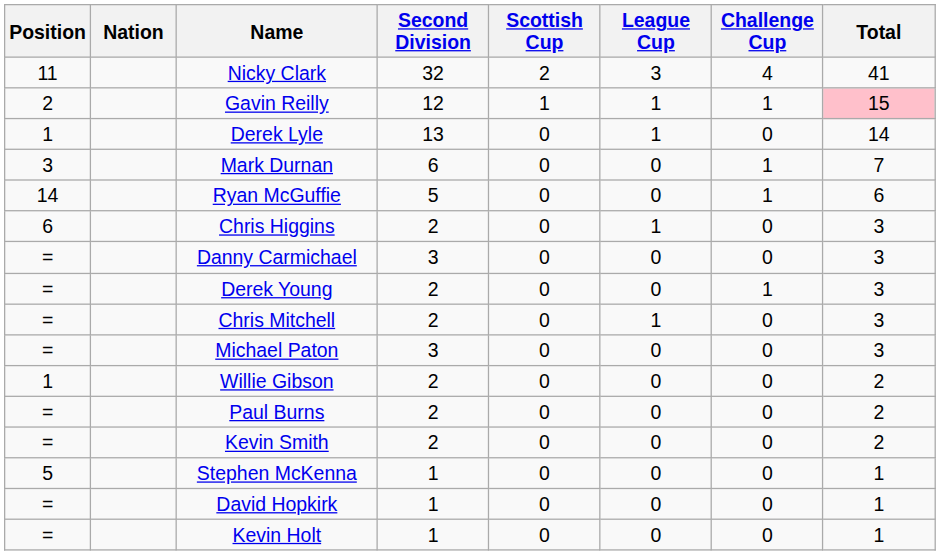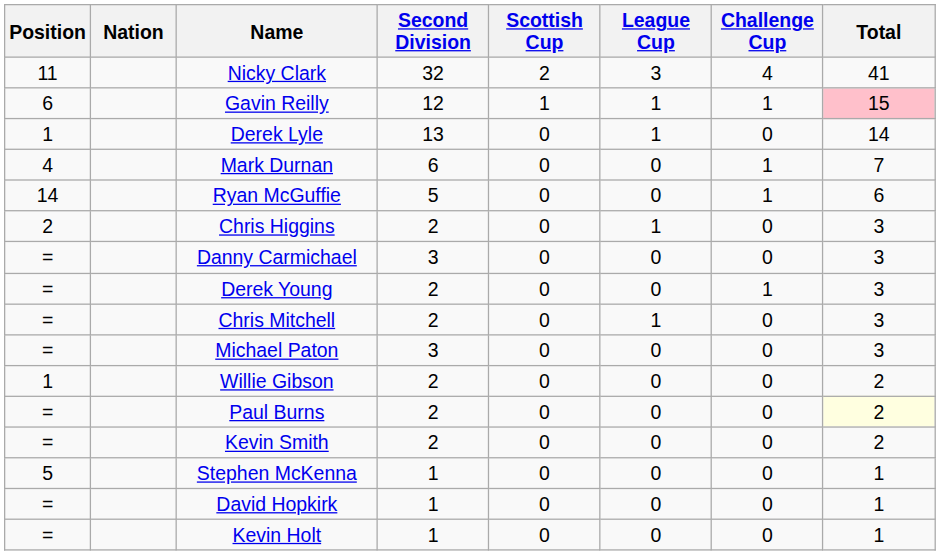 <table class="wikitable" style="font-size: 95%; text-align: center;">
 <tr>
 <th width=60>Position</th>
 <th width=60>Nation</th>
 <th width=150>Name</th>
 <th width=80><a href='#'>Second Division</a></th>
 <th width=80><a href='#'>Scottish Cup</a></th>
 <th width=80><a href='#'>League Cup</a></th>
 <th width=80><a href='#'>Challenge Cup</a></th>
 <th width=80>Total</th>
 </tr>
 <tr>
 <td>11</td>
 <td></td>
 <td><a href='#'>Nicky Clark</a></td>
 <td>32</td>
 <td>2</td>
 <td>3</td>
 <td>4</td>
 <td>41</td>
 </tr>
 <tr>
-<td>2</td>
+<td>6</td>
 <td></td>
 <td><a href='#'>Gavin Reilly</a></td>
 <td>12</td>
 <td>1</td>
 <td>1</td>
 <td>1</td>
 <td style="background: pink;">15</td>
 </tr>
 <tr>
 <td>1</td>
 <td></td>
 <td><a href='#'>Derek Lyle</a></td>
 <td>13</td>
 <td>0</td>
 <td>1</td>
 <td>0</td>
 <td>14</td>
 </tr>
 <tr>
-<td>3</td>
+<td>4</td>
 <td></td>
 <td><a href='#'>Mark Durnan</a></td>
 <td>6</td>
 <td>0</td>
 <td>0</td>
 <td>1</td>
 <td>7</td>
 </tr>
 <tr>
 <td>14</td>
 <td></td>
 <td><a href='#'>Ryan McGuffie</a></td>
 <td>5</td>
 <td>0</td>
 <td>0</td>
 <td>1</td>
 <td>6</td>
 </tr>
 <tr>
-<td>6</td>
+<td>2</td>
 <td></td>
 <td><a href='#'>Chris Higgins</a></td>
 <td>2</td>
 <td>0</td>
 <td>1</td>
 <td>0</td>
 <td>3</td>
 </tr>
 <tr>
 <td>=</td>
 <td></td>
 <td><a href='#'>Danny Carmichael</a></td>
 <td>3</td>
 <td>0</td>
 <td>0</td>
 <td>0</td>
 <td>3</td>
 </tr>
 <tr>
 <td>=</td>
 <td></td>
 <td><a href='#'>Derek Young</a></td>
 <td>2</td>
 <td>0</td>
 <td>0</td>
 <td>1</td>
 <td>3</td>
 </tr>
 <tr>
 <td>=</td>
 <td></td>
 <td><a href='#'>Chris Mitchell</a></td>
 <td>2</td>
 <td>0</td>
 <td>1</td>
 <td>0</td>
 <td>3</td>
 </tr>
 <tr>
 <td>=</td>
 <td></td>
 <td><a href='#'>Michael Paton</a></td>
 <td>3</td>
 <td>0</td>
 <td>0</td>
 <td>0</td>
 <td>3</td>
 </tr>
 <tr>
 <td>1</td>
 <td></td>
 <td><a href='#'>Willie Gibson</a></td>
 <td>2</td>
 <td>0</td>
 <td>0</td>
 <td>0</td>
 <td>2</td>
 </tr>
 <tr>
 <td>=</td>
 <td></td>
 <td><a href='#'>Paul Burns</a></td>
 <td>2</td>
 <td>0</td>
 <td>0</td>
 <td>0</td>
-<td>2</td>
+<td style="background: lightyellow;">2</td>
 </tr>
 <tr>
 <td>=</td>
 <td></td>
 <td><a href='#'>Kevin Smith</a></td>
 <td>2</td>
 <td>0</td>
 <td>0</td>
 <td>0</td>
 <td>2</td>
 </tr>
 <tr>
 <td>5</td>
 <td></td>
 <td><a href='#'>Stephen McKenna</a></td>
 <td>1</td>
 <td>0</td>
 <td>0</td>
 <td>0</td>
 <td>1</td>
 </tr>
 <tr>
 <td>=</td>
 <td></td>
 <td><a href='#'>David Hopkirk</a></td>
 <td>1</td>
 <td>0</td>
 <td>0</td>
 <td>0</td>
 <td>1</td>
 </tr>
 <tr>
 <td>=</td>
 <td></td>
 <td><a href='#'>Kevin Holt</a></td>
 <td>1</td>
 <td>0</td>
 <td>0</td>
 <td>0</td>
 <td>1</td>
 </tr>
 </table>
